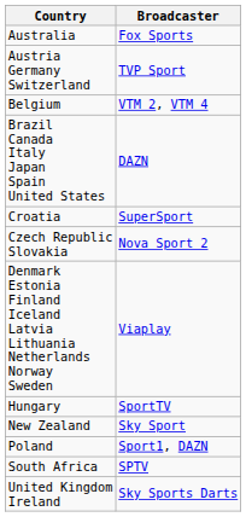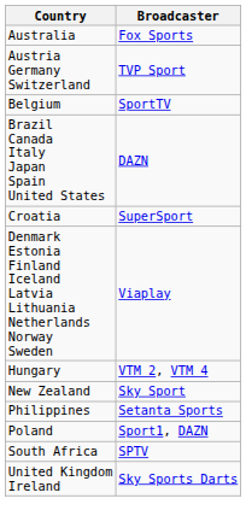 <table class="wikitable" style="font-size:100%; text-align:left">
 <tr>
 <th>Country</th>
 <th>Broadcaster</th>
 </tr>
 <tr>
 <td>Australia</td>
 <td><a href='#'>Fox Sports</a></td>
 </tr>
 <tr>
 <td>Austria<br>Germany<br>Switzerland</td>
 <td><a href='#'>TVP Sport</a></td>
 </tr>
 <tr>
 <td>Belgium</td>
-<td><a href='#'>VTM 2</a>, <a href='#'>VTM 4</a></td>
+<td><a href='#'>SportTV</a></td>
 </tr>
 <tr>
 <td>Brazil<br>Canada<br>Italy<br>Japan<br>Spain<br>United States</td>
 <td><a href='#'>DAZN</a></td>
 </tr>
 <tr>
 <td>Croatia</td>
 <td><a href='#'>SuperSport</a></td>
 </tr>
 <tr>
-<td>Czech Republic<br>Slovakia</td>
-<td><a href='#'>Nova Sport 2</a></td>
-</tr>
-<tr>
 <td>Denmark<br>Estonia<br>Finland<br>Iceland<br>Latvia<br>Lithuania<br>Netherlands<br>Norway<br>Sweden</td>
 <td><a href='#'>Viaplay</a></td>
 </tr>
 <tr>
 <td>Hungary</td>
-<td><a href='#'>SportTV</a></td>
+<td><a href='#'>VTM 2</a>, <a href='#'>VTM 4</a></td>
 </tr>
 <tr>
 <td>New Zealand</td>
 <td><a href='#'>Sky Sport</a></td>
+</tr>
+<tr>
+<td>Philippines</td>
+<td><a href='#'>Setanta Sports</a></td>
 </tr>
 <tr>
 <td>Poland</td>
 <td><a href='#'>Sport1</a>, <a href='#'>DAZN</a></td>
 </tr>
 <tr>
 <td>South Africa</td>
 <td><a href='#'>SPTV</a></td>
 </tr>
 <tr>
 <td>United Kingdom<br>Ireland</td>
 <td><a href='#'>Sky Sports Darts</a></td>
 </tr>
 </table>
